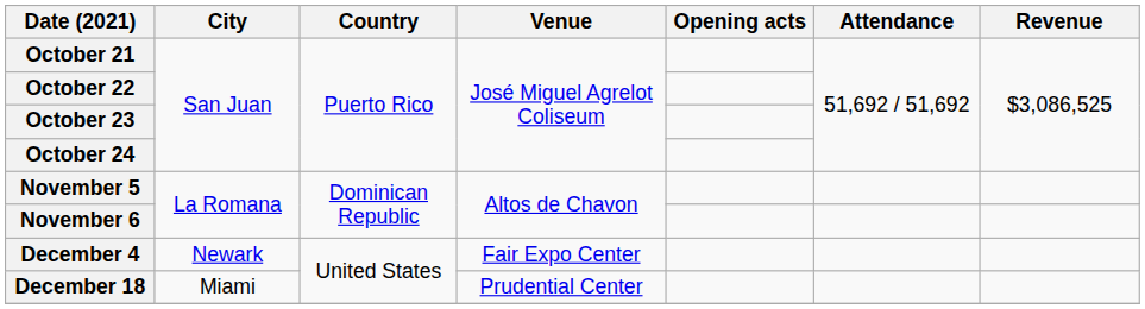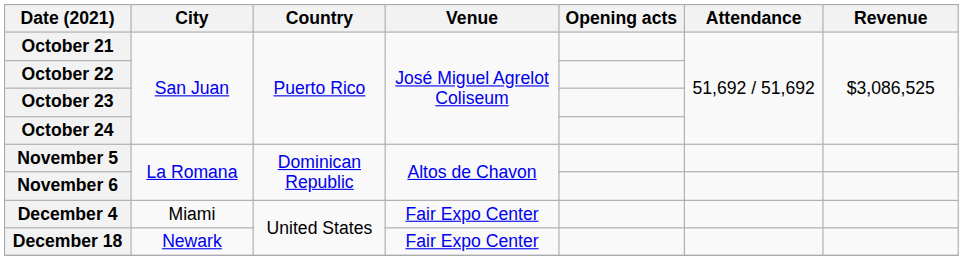 <table class="wikitable plainrowheaders" style="text-align:center;">
 <tr>
 <th scope="col" style="width:9em;">Date (2021)</th>
 <th scope="col" style="width:10em;">City</th>
 <th scope="col" style="width:10em;">Country</th>
 <th scope="col" style="width:16em;">Venue</th>
 <th scope="col" style="width:10em;">Opening acts</th>
 <th scope="col" style="width:10em;">Attendance</th>
 <th scope="col" style="width:10em;">Revenue</th>
 </tr>
 <tr>
 <th scope="row" style="text-align:center;">October 21</th>
 <td rowspan="4"><a href='#'>San Juan</a></td>
 <td rowspan="4"><a href='#'>Puerto Rico</a></td>
 <td rowspan="4"><a href='#'>José Miguel Agrelot Coliseum</a></td>
 <td></td>
 <td rowspan="4">51,692 / 51,692</td>
 <td rowspan="4">$3,086,525</td>
 </tr>
 <tr>
 <th scope="row" style="text-align:center;">October 22</th>
 <td></td>
 </tr>
 <tr>
 <th scope="row" style="text-align:center;">October 23</th>
 <td></td>
 </tr>
 <tr>
 <th scope="row" style="text-align:center;">October 24</th>
 <td></td>
 </tr>
 <tr>
 <th scope="row" style="text-align:center;">November 5</th>
 <td rowspan="2"><a href='#'>La Romana</a></td>
 <td rowspan="2"><a href='#'>Dominican Republic</a></td>
 <td rowspan="2"><a href='#'>Altos de Chavon</a></td>
 <td></td>
 <td></td>
 <td></td>
 </tr>
 <tr>
 <th scope="row" style="text-align:center;">November 6</th>
 <td></td>
 <td></td>
 <td></td>
 </tr>
 <tr>
 <th scope="row" style="text-align:center;">December 4</th>
-<td><a href='#'>Newark</a></td>
+<td>Miami</td>
 <td rowspan="2">United States</td>
 <td><a href='#'>Fair Expo Center</a></td>
 <td></td>
 <td></td>
 <td></td>
 </tr>
 <tr>
 <th scope="row" style="text-align:center;">December 18</th>
-<td>Miami</td>
-<td><a href='#'>Prudential Center</a></td>
+<td><a href='#'>Newark</a></td>
+<td><a href='#'>Fair Expo Center</a></td>
 <td></td>
 <td></td>
 <td></td>
 </tr>
 <tr>
 </tr>
 </table>
